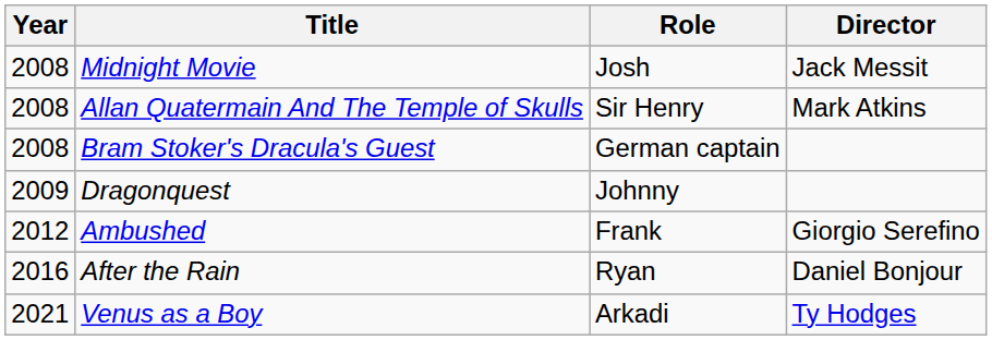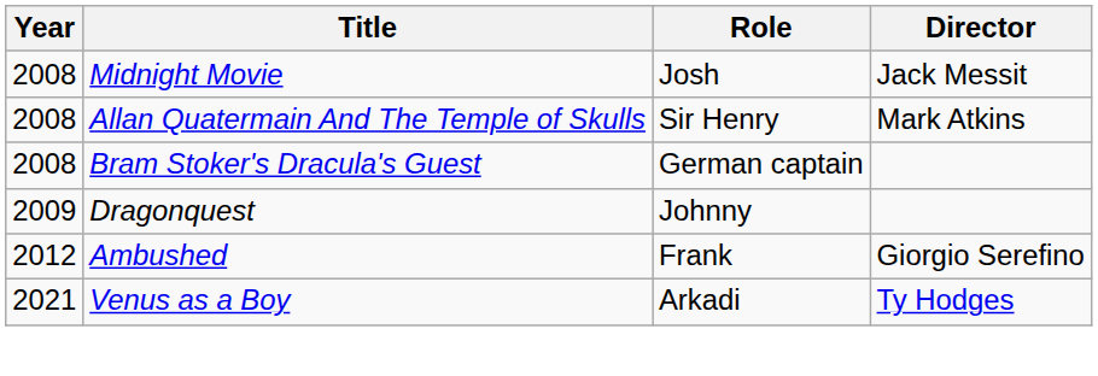 <table class="wikitable sortable">
 <tr>
 <th>Year</th>
 <th>Title</th>
 <th>Role</th>
 <th>Director</th>
 </tr>
 <tr>
 <td>2008</td>
 <td><em><a href='#'>Midnight Movie</a></em></td>
 <td>Josh</td>
 <td>Jack Messit</td>
 </tr>
 <tr>
 <td>2008</td>
 <td><em><a href='#'>Allan Quatermain And The Temple of Skulls</a></em></td>
 <td>Sir Henry</td>
 <td>Mark Atkins</td>
 </tr>
 <tr>
 <td>2008</td>
 <td><em><a href='#'>Bram Stoker's Dracula's Guest</a></em></td>
 <td>German captain</td>
 <td></td>
 </tr>
 <tr>
 <td>2009</td>
 <td><em>Dragonquest</em></td>
 <td>Johnny</td>
 <td></td>
 </tr>
 <tr>
 <td>2012</td>
 <td><em><a href='#'>Ambushed</a></em></td>
 <td>Frank</td>
 <td>Giorgio Serefino</td>
 </tr>
 <tr>
-<td>2016</td>
-<td><em>After the Rain</em></td>
-<td>Ryan</td>
-<td>Daniel Bonjour</td>
-</tr>
-<tr>
 <td>2021</td>
 <td><em><a href='#'>Venus as a Boy</a></em></td>
 <td>Arkadi</td>
 <td><a href='#'>Ty Hodges</a></td>
 </tr>
 </table>
